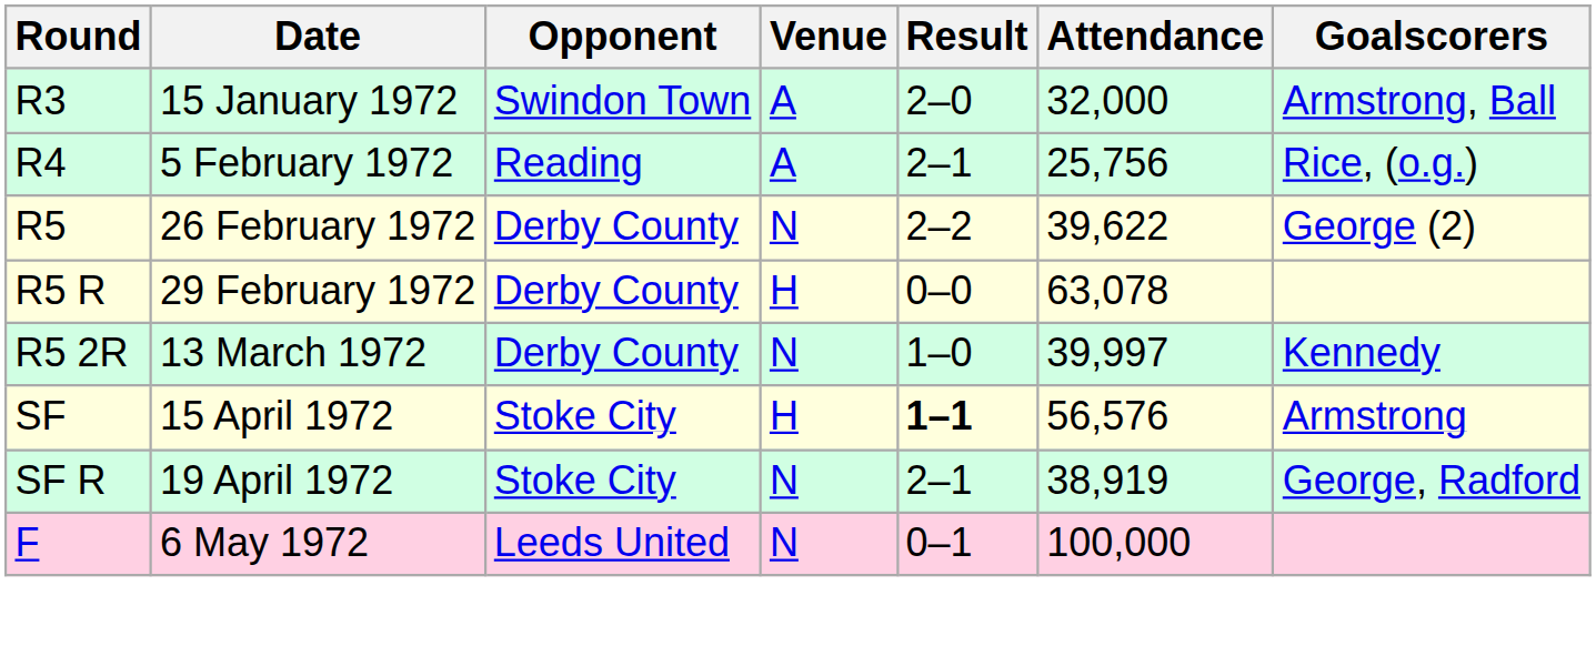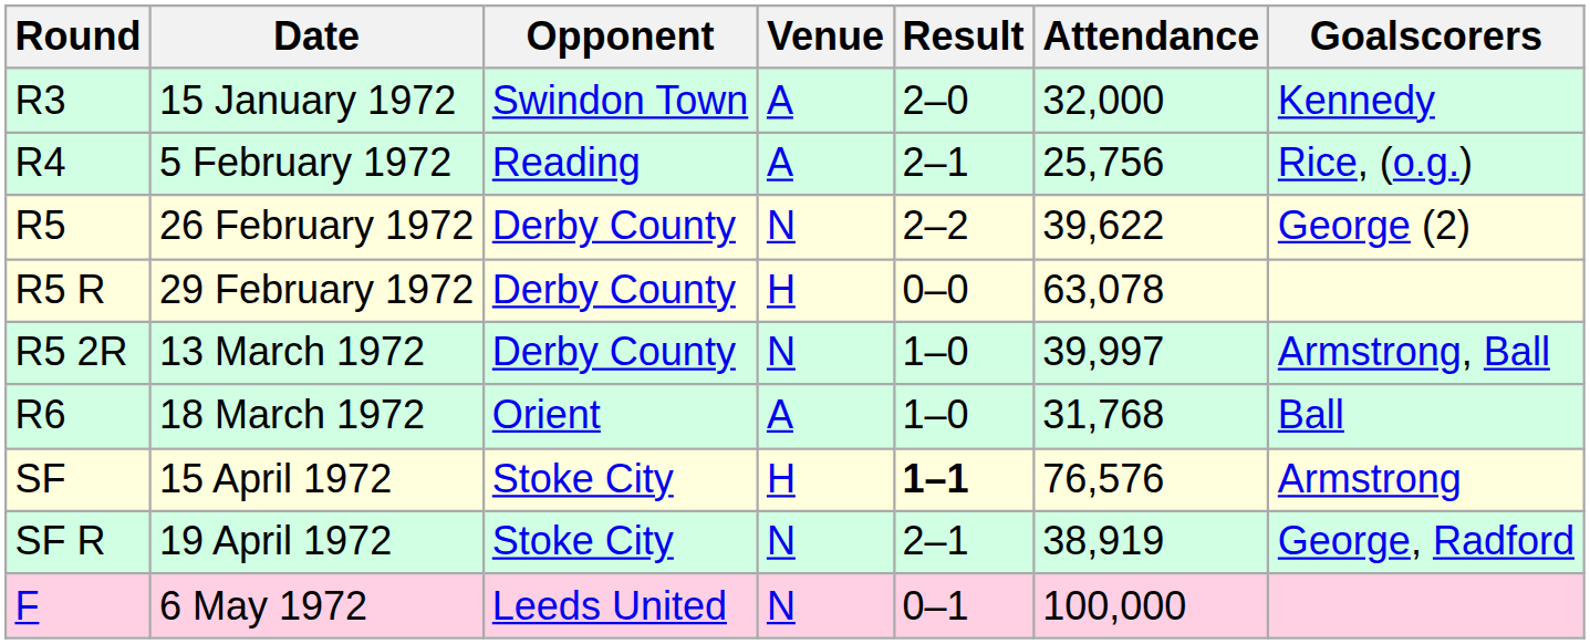 <table class="wikitable">
 <tr>
 <th>Round</th>
 <th>Date</th>
 <th>Opponent</th>
 <th>Venue</th>
 <th>Result</th>
 <th>Attendance</th>
 <th>Goalscorers</th>
 </tr>
 <tr style="background-color: #d0ffe3;">
 <td>R3</td>
 <td>15 January 1972</td>
 <td><a href='#'>Swindon Town</a></td>
 <td><a href='#'>A</a></td>
 <td>2–0</td>
 <td>32,000</td>
-<td><a href='#'>Armstrong</a>, <a href='#'>Ball</a></td>
+<td><a href='#'>Kennedy</a></td>
 </tr>
 <tr style="background-color: #d0ffe3;">
 <td>R4</td>
 <td>5 February 1972</td>
 <td><a href='#'>Reading</a></td>
 <td><a href='#'>A</a></td>
 <td>2–1</td>
 <td>25,756</td>
 <td><a href='#'>Rice</a>, (<a href='#'>o.g.</a>)</td>
 </tr>
 <tr style="background-color: #ffffdd;">
 <td>R5</td>
 <td>26 February 1972</td>
 <td><a href='#'>Derby County</a></td>
 <td><a href='#'>N</a></td>
 <td>2–2</td>
 <td>39,622</td>
 <td><a href='#'>George</a> (2)</td>
 </tr>
 <tr style="background-color: #ffffdd;">
 <td>R5 R</td>
 <td>29 February 1972</td>
 <td><a href='#'>Derby County</a></td>
 <td><a href='#'>H</a></td>
 <td>0–0</td>
 <td>63,078</td>
 <td></td>
 </tr>
 <tr style="background-color: #d0ffe3;">
 <td>R5 2R</td>
 <td>13 March 1972</td>
 <td><a href='#'>Derby County</a></td>
 <td><a href='#'>N</a></td>
 <td>1–0</td>
 <td>39,997</td>
-<td><a href='#'>Kennedy</a></td>
+<td><a href='#'>Armstrong</a>, <a href='#'>Ball</a></td>
+</tr>
+<tr style="background-color: #d0ffe3;">
+<td>R6</td>
+<td>18 March 1972</td>
+<td><a href='#'>Orient</a></td>
+<td><a href='#'>A</a></td>
+<td>1–0</td>
+<td>31,768</td>
+<td><a href='#'>Ball</a></td>
 </tr>
 <tr style="background-color: #ffffdd;">
 <td>SF</td>
 <td>15 April 1972</td>
 <td><a href='#'>Stoke City</a></td>
 <td><a href='#'>H</a></td>
 <td><strong>1–1</strong></td>
-<td>56,576</td>
+<td>76,576</td>
 <td><a href='#'>Armstrong</a></td>
 </tr>
 <tr style="background-color: #d0ffe3;">
 <td>SF R</td>
 <td>19 April 1972</td>
 <td><a href='#'>Stoke City</a></td>
 <td><a href='#'>N</a></td>
 <td>2–1</td>
 <td>38,919</td>
 <td><a href='#'>George</a>, <a href='#'>Radford</a></td>
 </tr>
 <tr style="background-color: #ffd0e3;">
 <td><a href='#'>F</a></td>
 <td>6 May 1972</td>
 <td><a href='#'>Leeds United</a></td>
 <td><a href='#'>N</a></td>
 <td>0–1</td>
 <td>100,000</td>
 <td></td>
 </tr>
 </table>
